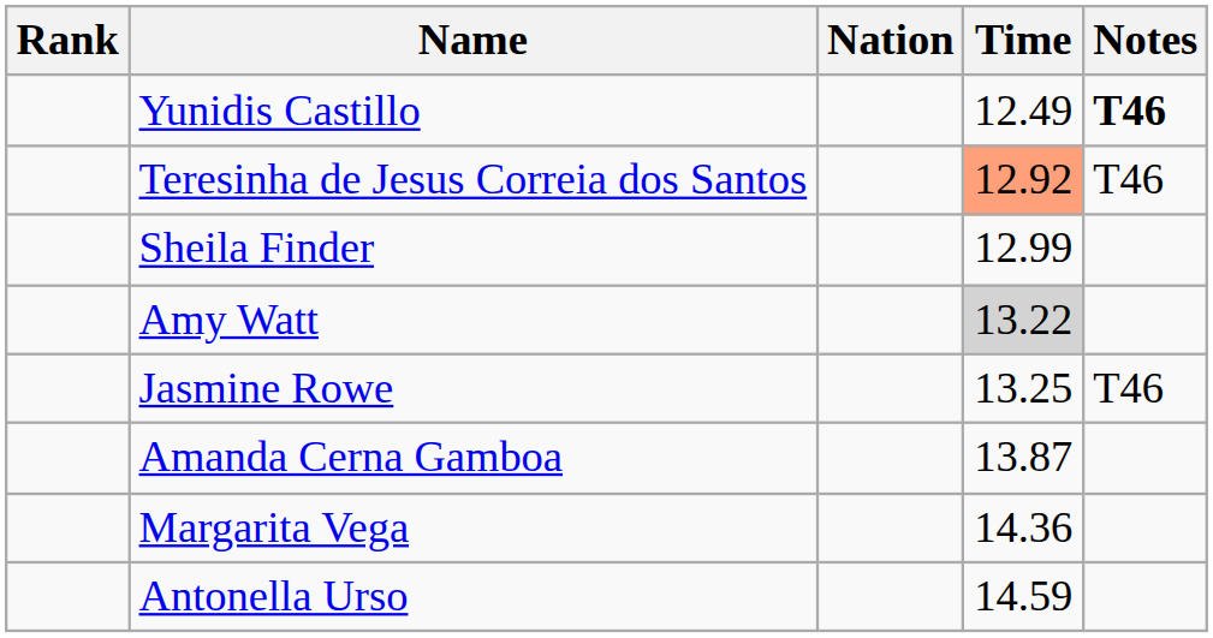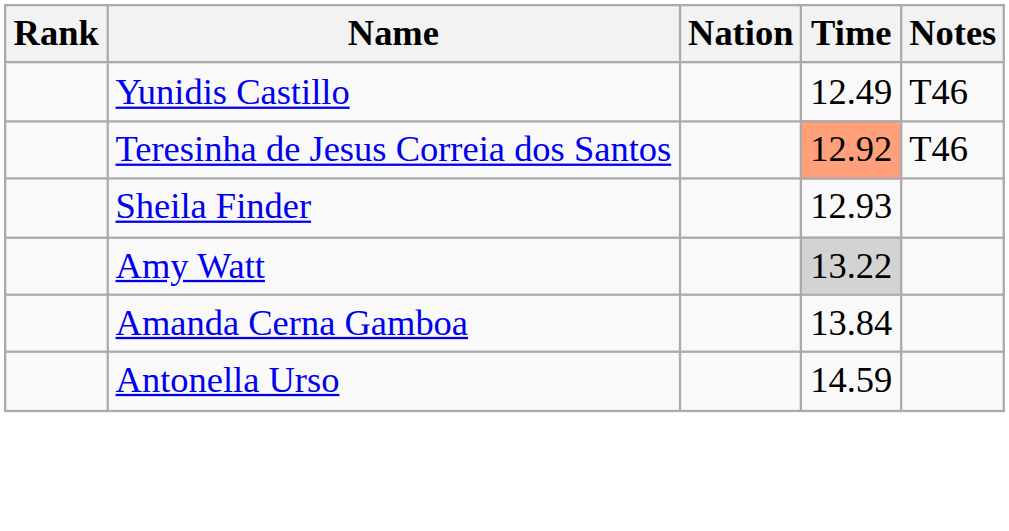 <table class="wikitable sortable">
 <tr>
 <th>Rank</th>
 <th>Name</th>
 <th>Nation</th>
 <th>Time</th>
 <th>Notes</th>
 </tr>
 <tr>
 <td></td>
 <td><a href='#'>Yunidis Castillo</a></td>
 <td></td>
 <td>12.49</td>
-<td><strong>T46</strong></td>
+<td>T46</td>
 </tr>
 <tr>
 <td></td>
 <td><a href='#'>Teresinha de Jesus Correia dos Santos</a></td>
 <td></td>
 <td style="background: lightsalmon;">12.92</td>
 <td>T46</td>
 </tr>
 <tr>
 <td></td>
 <td><a href='#'>Sheila Finder</a></td>
 <td></td>
-<td>12.99</td>
+<td>12.93</td>
 <td></td>
 </tr>
 <tr>
 <td></td>
 <td><a href='#'>Amy Watt</a></td>
 <td></td>
 <td style="background: lightgrey;">13.22</td>
 <td></td>
 </tr>
 <tr>
 <td></td>
-<td><a href='#'>Jasmine Rowe</a></td>
-<td></td>
-<td>13.25</td>
-<td>T46</td>
-</tr>
-<tr>
-<td></td>
 <td><a href='#'>Amanda Cerna Gamboa</a></td>
 <td></td>
-<td>13.87</td>
-<td></td>
-</tr>
-<tr>
-<td></td>
-<td><a href='#'>Margarita Vega</a></td>
-<td></td>
-<td>14.36</td>
+<td>13.84</td>
 <td></td>
 </tr>
 <tr>
 <td></td>
 <td><a href='#'>Antonella Urso</a></td>
 <td></td>
 <td>14.59</td>
 <td></td>
 </tr>
 </table>
